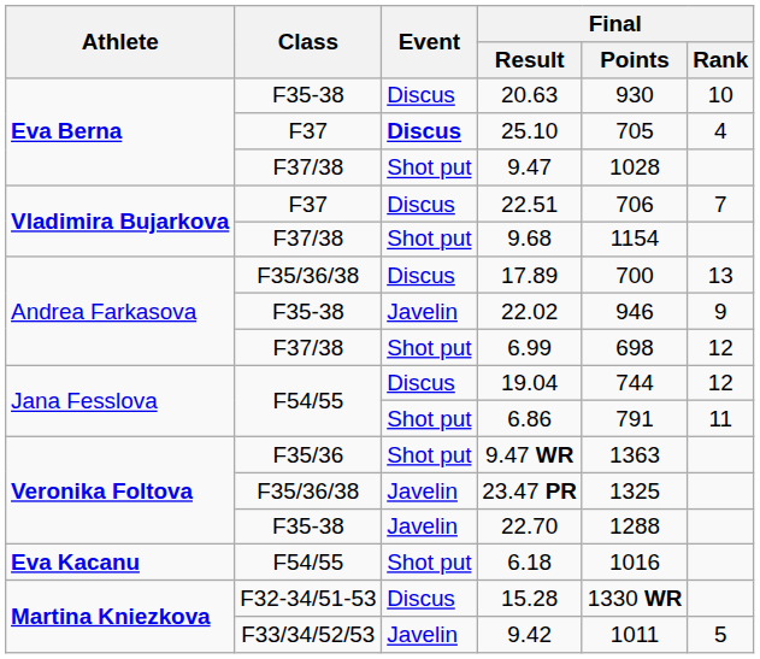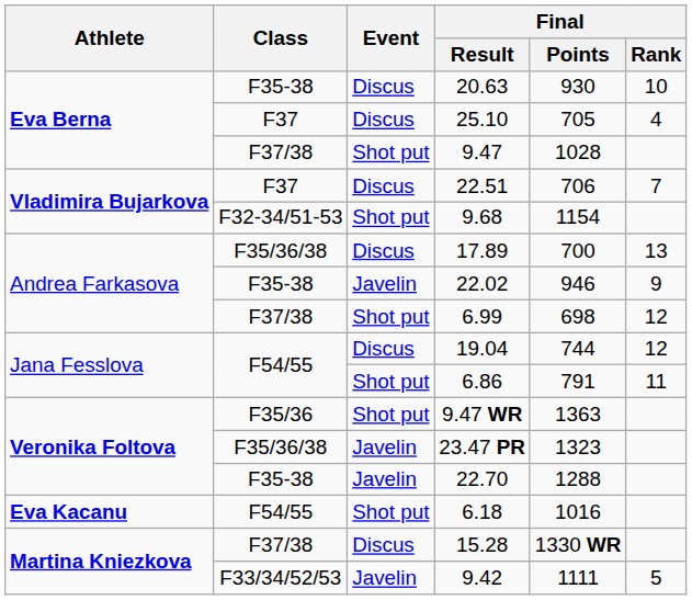 <table class=wikitable style="font-size:90%">
 <tr>
 <th rowspan="2">Athlete</th>
 <th rowspan="2">Class</th>
 <th rowspan="2">Event</th>
 <th colspan="3">Final</th>
 </tr>
 <tr>
 <th>Result</th>
 <th>Points</th>
 <th>Rank</th>
 </tr>
 <tr>
 <td rowspan="3"><strong><a href='#'>Eva Berna</a></strong></td>
 <td style="text-align:center;">F35-38</td>
 <td><a href='#'>Discus</a></td>
 <td style="text-align:center;">20.63</td>
 <td style="text-align:center;">930</td>
 <td style="text-align:center;">10</td>
 </tr>
 <tr>
 <td style="text-align:center;">F37</td>
-<td><strong><a href='#'>Discus</a></strong></td>
+<td><a href='#'>Discus</a></td>
 <td style="text-align:center;">25.10</td>
 <td style="text-align:center;">705</td>
 <td style="text-align:center;">4</td>
 </tr>
 <tr>
 <td style="text-align:center;">F37/38</td>
 <td><a href='#'>Shot put</a></td>
 <td style="text-align:center;">9.47</td>
 <td style="text-align:center;">1028</td>
 <td style="text-align:center;"></td>
 </tr>
 <tr>
 <td rowspan="2"><strong><a href='#'>Vladimira Bujarkova</a></strong></td>
 <td style="text-align:center;">F37</td>
 <td><a href='#'>Discus</a></td>
 <td style="text-align:center;">22.51</td>
 <td style="text-align:center;">706</td>
 <td style="text-align:center;">7</td>
 </tr>
 <tr>
-<td style="text-align:center;">F37/38</td>
+<td style="text-align:center;">F32-34/51-53</td>
 <td><a href='#'>Shot put</a></td>
 <td style="text-align:center;">9.68</td>
 <td style="text-align:center;">1154</td>
 <td style="text-align:center;"></td>
 </tr>
 <tr>
 <td rowspan="3"><a href='#'>Andrea Farkasova</a></td>
 <td style="text-align:center;">F35/36/38</td>
 <td><a href='#'>Discus</a></td>
 <td style="text-align:center;">17.89</td>
 <td style="text-align:center;">700</td>
 <td style="text-align:center;">13</td>
 </tr>
 <tr>
 <td style="text-align:center;">F35-38</td>
 <td><a href='#'>Javelin</a></td>
 <td style="text-align:center;">22.02</td>
 <td style="text-align:center;">946</td>
 <td style="text-align:center;">9</td>
 </tr>
 <tr>
 <td style="text-align:center;">F37/38</td>
 <td><a href='#'>Shot put</a></td>
 <td style="text-align:center;">6.99</td>
 <td style="text-align:center;">698</td>
 <td style="text-align:center;">12</td>
 </tr>
 <tr>
 <td rowspan="2"><a href='#'>Jana Fesslova</a></td>
 <td rowspan="2" style="text-align:center;">F54/55</td>
 <td><a href='#'>Discus</a></td>
 <td style="text-align:center;">19.04</td>
 <td style="text-align:center;">744</td>
 <td style="text-align:center;">12</td>
 </tr>
 <tr>
 <td><a href='#'>Shot put</a></td>
 <td style="text-align:center;">6.86</td>
 <td style="text-align:center;">791</td>
 <td style="text-align:center;">11</td>
 </tr>
 <tr>
 <td rowspan="3"><strong><a href='#'>Veronika Foltova</a></strong></td>
 <td style="text-align:center;">F35/36</td>
 <td><a href='#'>Shot put</a></td>
 <td style="text-align:center;">9.47 <strong>WR</strong></td>
 <td style="text-align:center;">1363</td>
 <td style="text-align:center;"></td>
 </tr>
 <tr>
 <td style="text-align:center;">F35/36/38</td>
 <td><a href='#'>Javelin</a></td>
 <td style="text-align:center;">23.47 <strong>PR</strong></td>
-<td style="text-align:center;">1325</td>
+<td style="text-align:center;">1323</td>
 <td style="text-align:center;"></td>
 </tr>
 <tr>
 <td style="text-align:center;">F35-38</td>
 <td><a href='#'>Javelin</a></td>
 <td style="text-align:center;">22.70</td>
 <td style="text-align:center;">1288</td>
 <td style="text-align:center;"></td>
 </tr>
 <tr>
 <td><strong><a href='#'>Eva Kacanu</a></strong></td>
 <td style="text-align:center;">F54/55</td>
 <td><a href='#'>Shot put</a></td>
 <td style="text-align:center;">6.18</td>
 <td style="text-align:center;">1016</td>
 <td style="text-align:center;"></td>
 </tr>
 <tr>
 <td rowspan="2"><strong><a href='#'>Martina Kniezkova</a></strong></td>
-<td style="text-align:center;">F32-34/51-53</td>
+<td style="text-align:center;">F37/38</td>
 <td><a href='#'>Discus</a></td>
 <td style="text-align:center;">15.28</td>
 <td style="text-align:center;">1330 <strong>WR</strong></td>
 <td style="text-align:center;"></td>
 </tr>
 <tr>
 <td style="text-align:center;">F33/34/52/53</td>
 <td><a href='#'>Javelin</a></td>
 <td style="text-align:center;">9.42</td>
-<td style="text-align:center;">1011</td>
+<td style="text-align:center;">1111</td>
 <td style="text-align:center;">5</td>
 </tr>
 </table>
